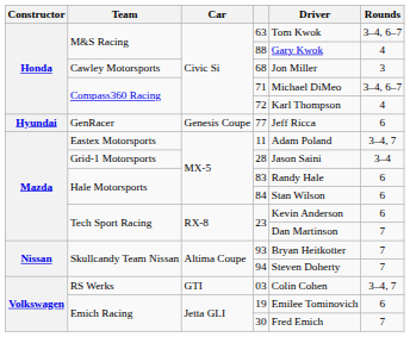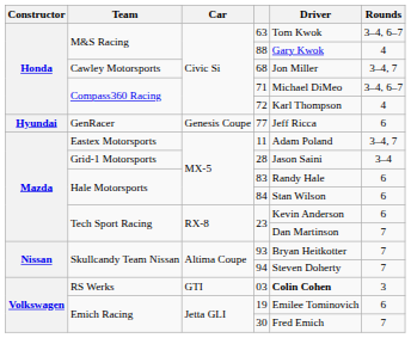 <table class="wikitable" style="font-size:90%;">
 <tr>
 <th>Constructor</th>
 <th>Team</th>
 <th>Car</th>
 <th></th>
 <th>Driver</th>
 <th>Rounds</th>
 </tr>
 <tr>
 <th rowspan="5"><a href='#'>Honda</a></th>
 <td rowspan="2"> M&S Racing</td>
 <td rowspan="5">Civic Si</td>
 <td align=center>63</td>
 <td> Tom Kwok</td>
 <td align=center>3–4, 6–7</td>
 </tr>
 <tr>
 <td align=center>88</td>
 <td> <a href='#'>Gary Kwok</a></td>
 <td align=center>4</td>
 </tr>
 <tr>
 <td> Cawley Motorsports</td>
 <td align=center>68</td>
 <td> Jon Miller</td>
-<td align=center>3</td>
+<td align=center>3–4, 7</td>
 </tr>
 <tr>
 <td rowspan="2"> <a href='#'>Compass360 Racing</a></td>
 <td align=center>71</td>
 <td> Michael DiMeo</td>
 <td align=center>3–4, 6–7</td>
 </tr>
 <tr>
 <td align=center>72</td>
 <td> Karl Thompson</td>
 <td align=center>4</td>
 </tr>
 <tr>
 <th><a href='#'>Hyundai</a></th>
 <td> GenRacer</td>
 <td>Genesis Coupe</td>
 <td align=center>77</td>
 <td> Jeff Ricca</td>
 <td align=center>6</td>
 </tr>
 <tr>
 <th rowspan="6"><a href='#'>Mazda</a></th>
 <td> Eastex Motorsports</td>
 <td rowspan="4">MX-5</td>
 <td align=center>11</td>
 <td> Adam Poland</td>
 <td align=center>3–4, 7</td>
 </tr>
 <tr>
 <td> Grid-1 Motorsports</td>
 <td align=center>28</td>
 <td> Jason Saini</td>
 <td align=center>3–4</td>
 </tr>
 <tr>
 <td rowspan="2"> Hale Motorsports</td>
 <td align=center>83</td>
 <td> Randy Hale</td>
 <td align=center>6</td>
 </tr>
 <tr>
 <td align=center>84</td>
 <td> Stan Wilson</td>
 <td align=center>6</td>
 </tr>
 <tr>
 <td rowspan="2"> Tech Sport Racing</td>
 <td rowspan="2">RX-8</td>
 <td align=center rowspan=2>23</td>
 <td> Kevin Anderson</td>
 <td align=center>6</td>
 </tr>
 <tr>
 <td> Dan Martinson</td>
 <td align=center>7</td>
 </tr>
 <tr>
 <th rowspan=2><a href='#'>Nissan</a></th>
 <td rowspan=2> Skullcandy Team Nissan</td>
 <td rowspan=2>Altima Coupe</td>
 <td align=center>93</td>
 <td> Bryan Heitkotter</td>
 <td align=center>7</td>
 </tr>
 <tr>
 <td align=center>94</td>
 <td> Steven Doherty</td>
 <td align=center>7</td>
 </tr>
 <tr>
 <th rowspan=3><a href='#'>Volkswagen</a></th>
 <td> RS Werks</td>
 <td>GTI</td>
 <td align=center>03</td>
-<td> Colin Cohen</td>
-<td align=center>3–4, 7</td>
+<td><strong> Colin Cohen</strong></td>
+<td align=center>3</td>
 </tr>
 <tr>
 <td rowspan=2> Emich Racing</td>
 <td rowspan=2>Jetta GLI</td>
 <td align=center>19</td>
 <td> Emilee Tominovich</td>
 <td align=center>6</td>
 </tr>
 <tr>
 <td align=center>30</td>
 <td> Fred Emich</td>
 <td align=center>7</td>
 </tr>
 </table>
